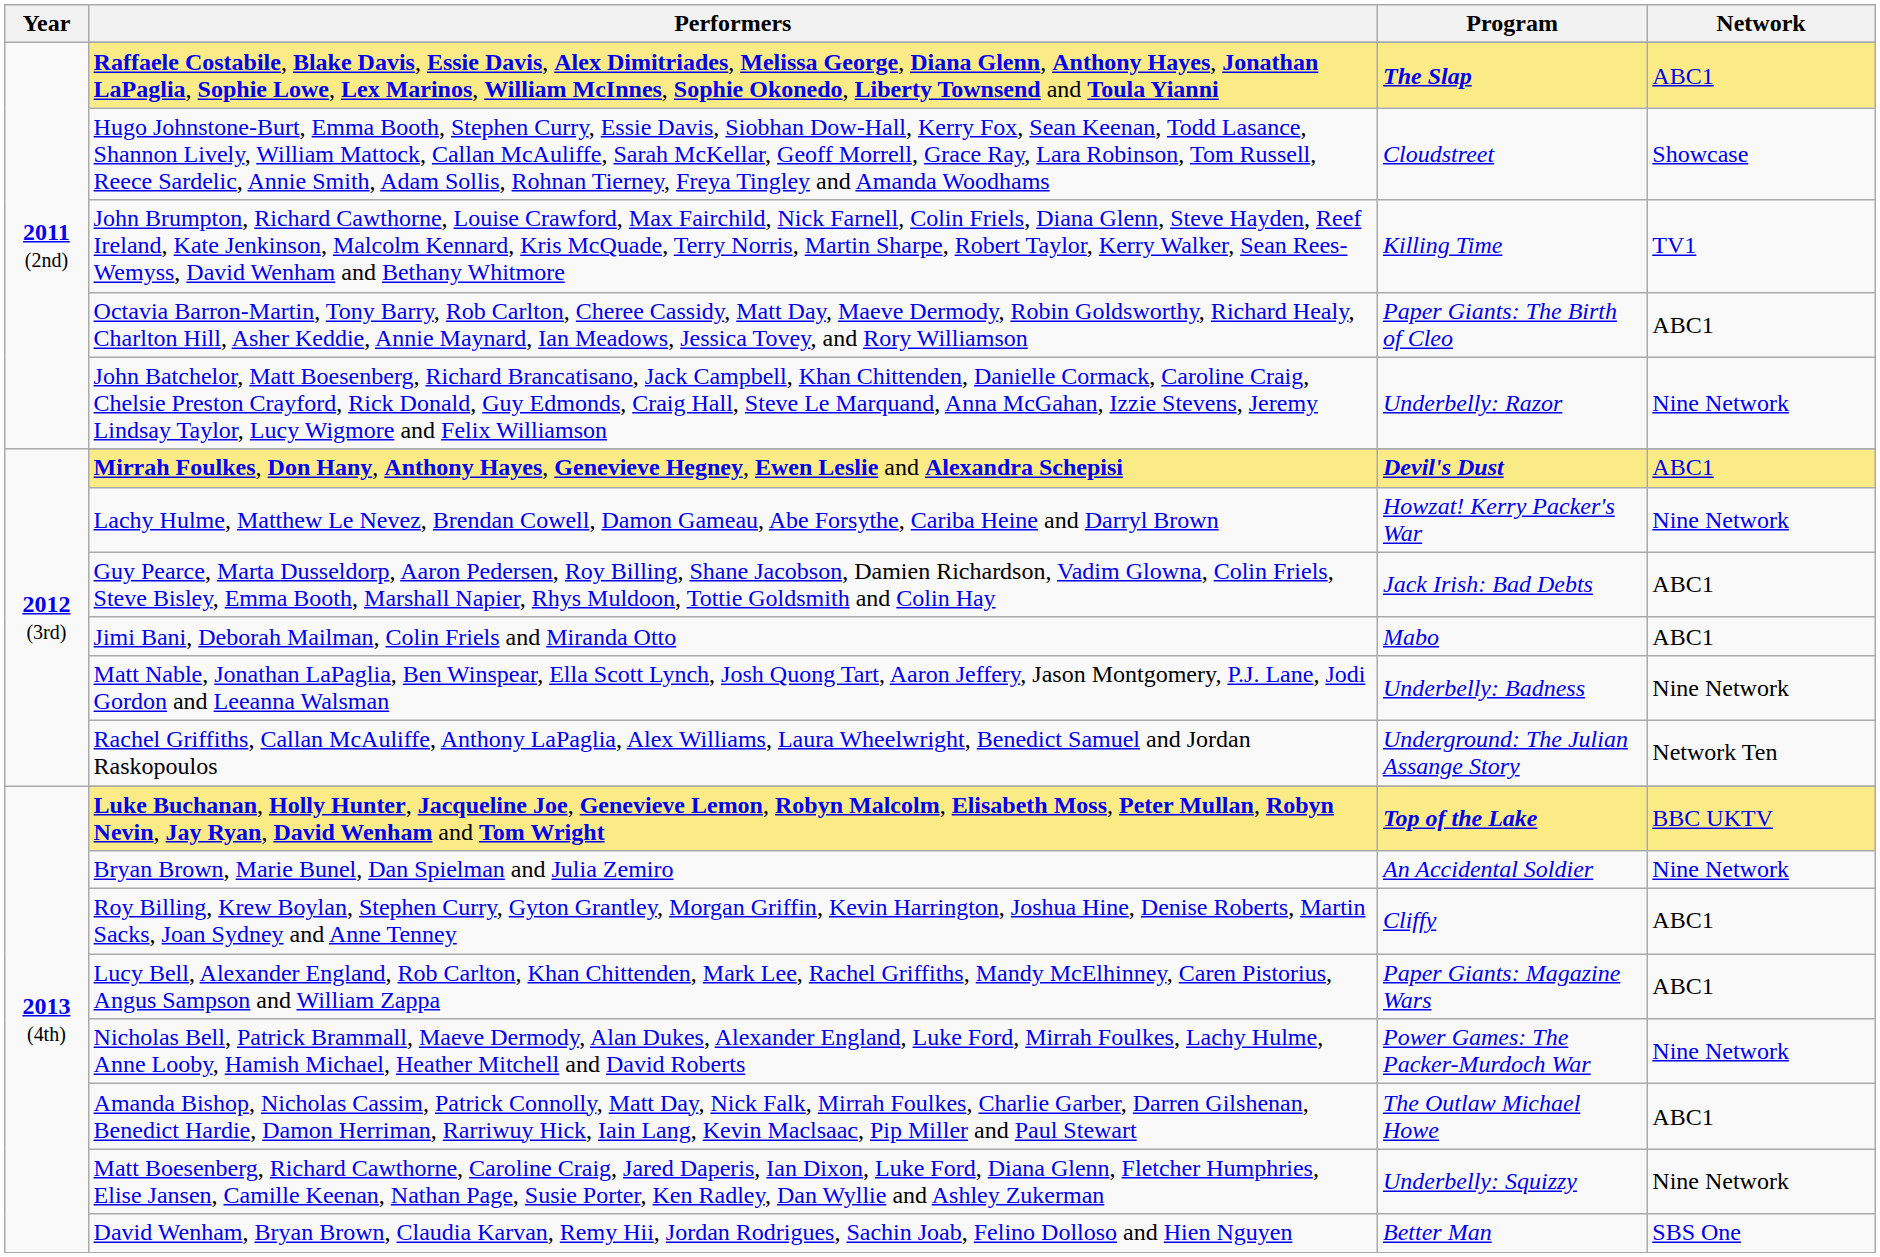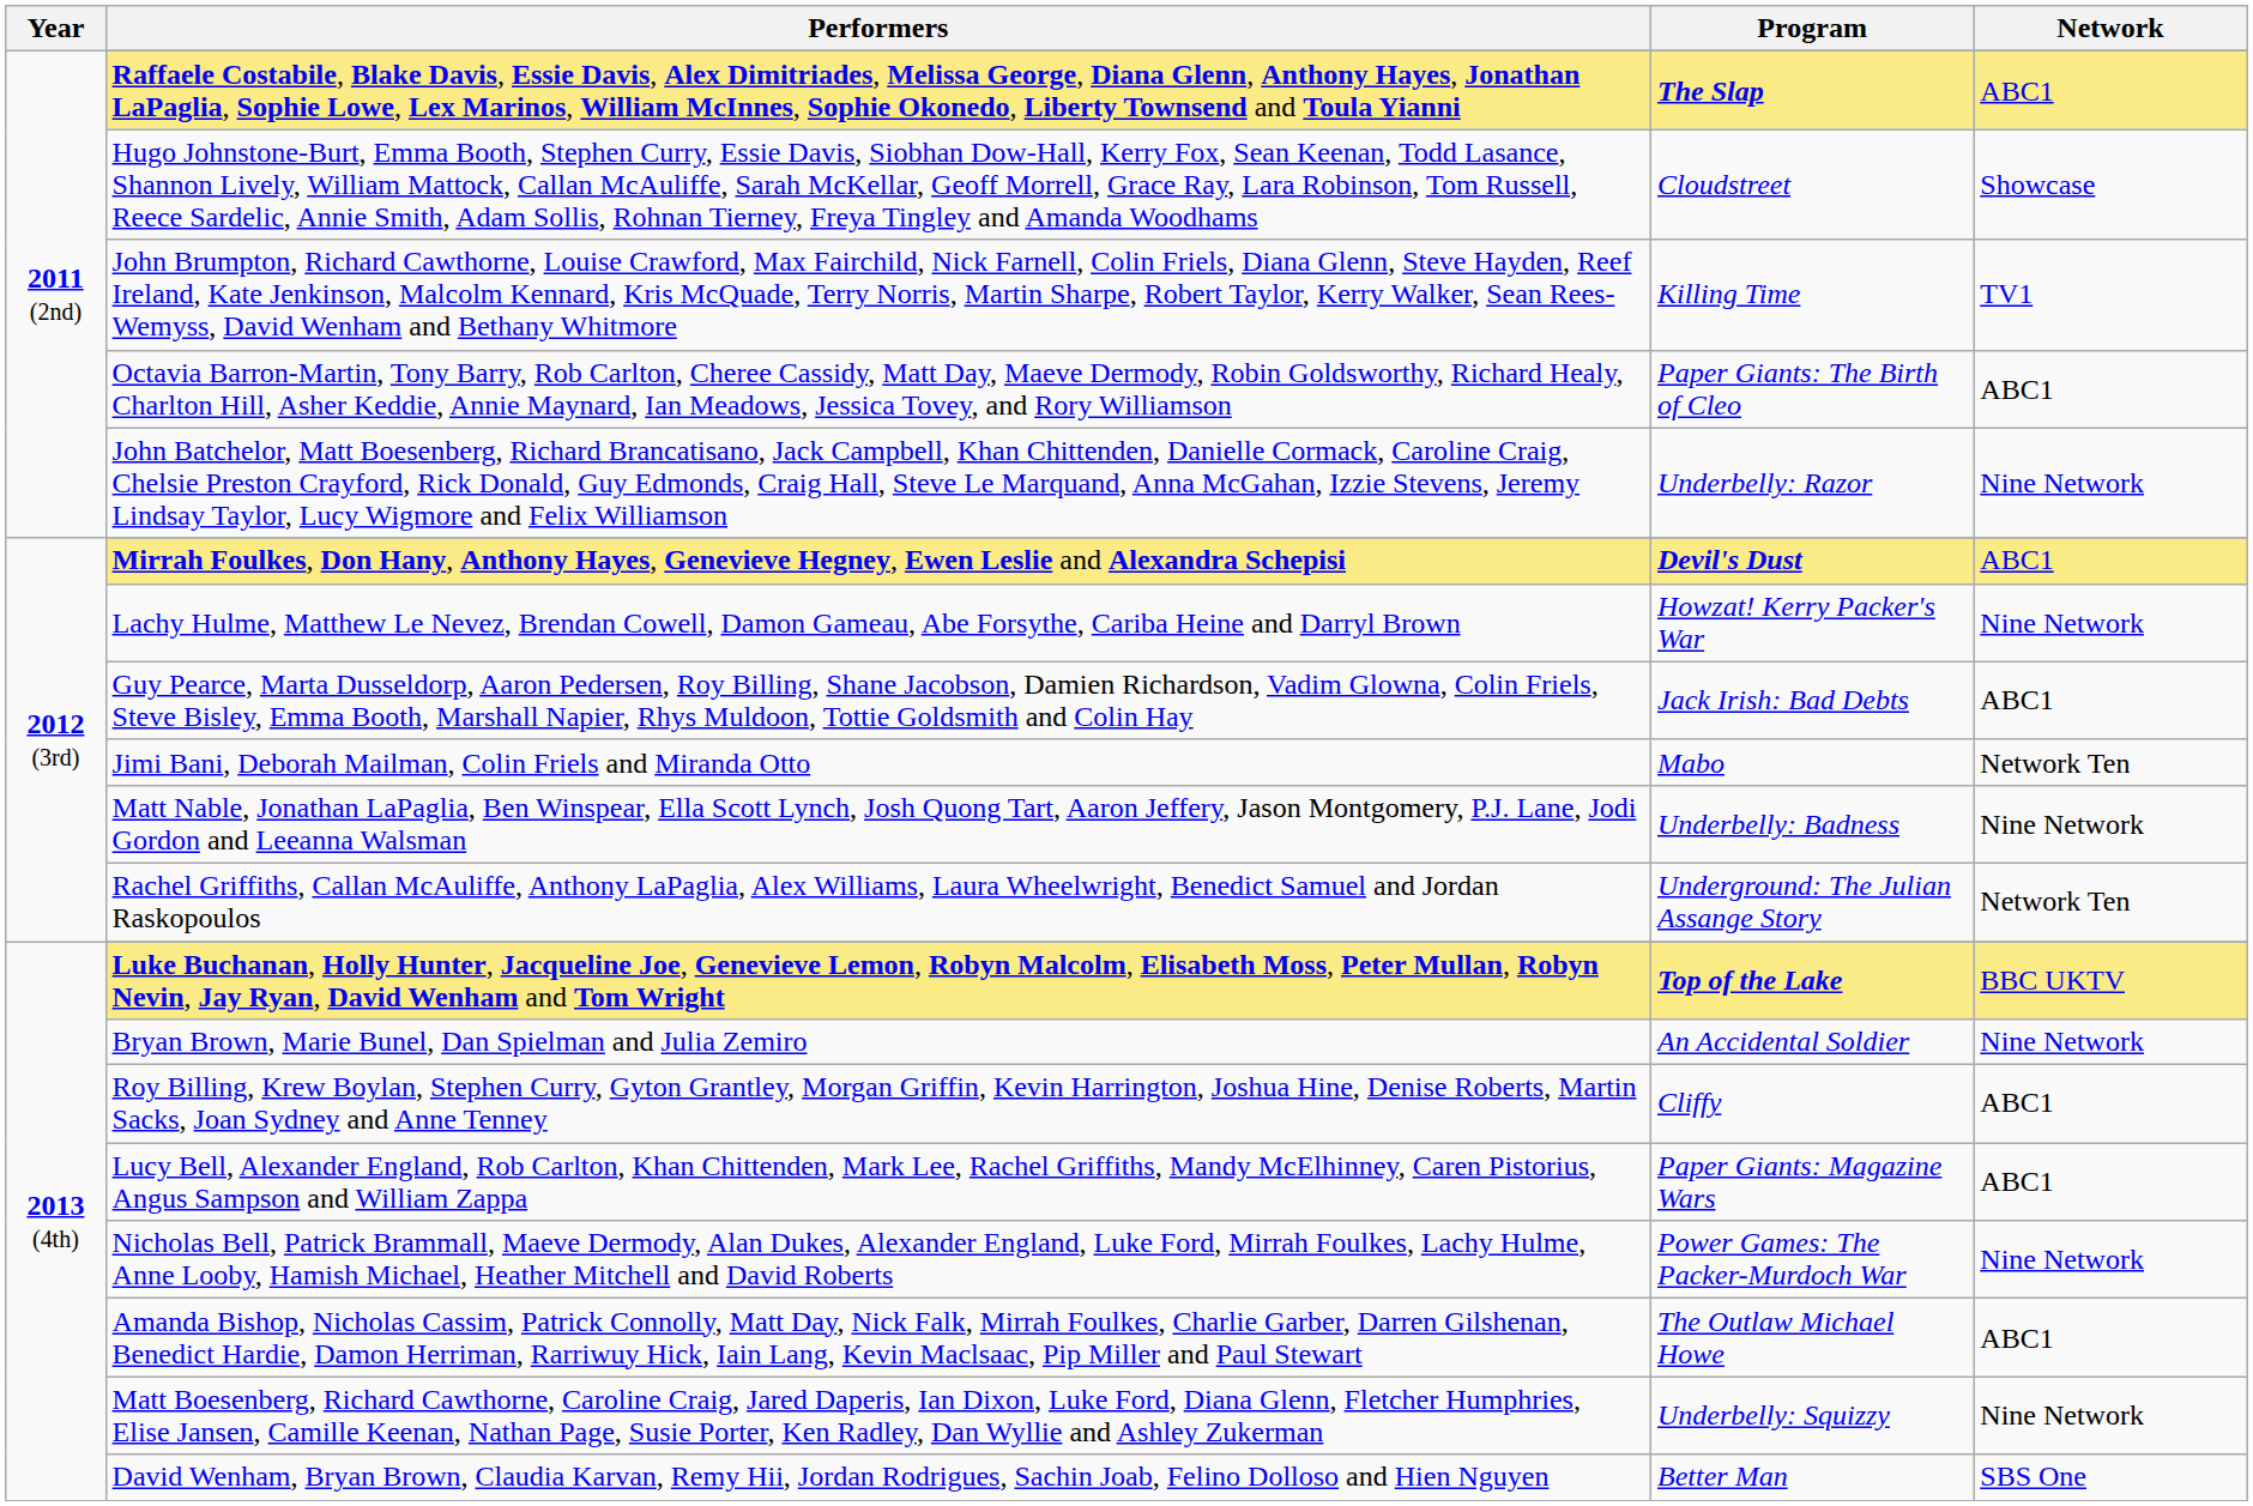 <table class="sortable wikitable">
 <tr>
 <th width="1%">Year</th>
 <th width="30%">Performers</th>
 <th width="5%">Program</th>
 <th width="5%">Network</th>
 </tr>
 <tr>
 <td rowspan=6 style="text-align:center"><strong><a href='#'>2011</a></strong><br><small>(2nd)</small></td>
 </tr>
 <tr style="background:#FAEB86">
 <td><strong><a href='#'>Raffaele Costabile</a></strong>, <strong><a href='#'>Blake Davis</a></strong>, <strong><a href='#'>Essie Davis</a></strong>, <strong><a href='#'>Alex Dimitriades</a></strong>, <strong><a href='#'>Melissa George</a></strong>, <strong><a href='#'>Diana Glenn</a></strong>, <strong><a href='#'>Anthony Hayes</a></strong>, <strong><a href='#'>Jonathan LaPaglia</a></strong>, <strong><a href='#'>Sophie Lowe</a></strong>, <strong><a href='#'>Lex Marinos</a></strong>, <strong><a href='#'>William McInnes</a></strong>, <strong><a href='#'>Sophie Okonedo</a></strong>, <strong><a href='#'>Liberty Townsend</a></strong> and <strong><a href='#'>Toula Yianni</a></strong></td>
 <td><strong><em><a href='#'>The Slap</a></em></strong></td>
 <td><a href='#'>ABC1</a></td>
 </tr>
 <tr>
 <td><a href='#'>Hugo Johnstone-Burt</a>, <a href='#'>Emma Booth</a>, <a href='#'>Stephen Curry</a>, <a href='#'>Essie Davis</a>, <a href='#'>Siobhan Dow-Hall</a>, <a href='#'>Kerry Fox</a>, <a href='#'>Sean Keenan</a>, <a href='#'>Todd Lasance</a>, <a href='#'>Shannon Lively</a>, <a href='#'>William Mattock</a>, <a href='#'>Callan McAuliffe</a>, <a href='#'>Sarah McKellar</a>, <a href='#'>Geoff Morrell</a>, <a href='#'>Grace Ray</a>, <a href='#'>Lara Robinson</a>, <a href='#'>Tom Russell</a>, <a href='#'>Reece Sardelic</a>, <a href='#'>Annie Smith</a>, <a href='#'>Adam Sollis</a>, <a href='#'>Rohnan Tierney</a>, <a href='#'>Freya Tingley</a> and <a href='#'>Amanda Woodhams</a></td>
 <td><em><a href='#'>Cloudstreet</a></em></td>
 <td><a href='#'>Showcase</a></td>
 </tr>
 <tr>
 <td><a href='#'>John Brumpton</a>, <a href='#'>Richard Cawthorne</a>, <a href='#'>Louise Crawford</a>, <a href='#'>Max Fairchild</a>, <a href='#'>Nick Farnell</a>, <a href='#'>Colin Friels</a>, <a href='#'>Diana Glenn</a>, <a href='#'>Steve Hayden</a>, <a href='#'>Reef Ireland</a>, <a href='#'>Kate Jenkinson</a>, <a href='#'>Malcolm Kennard</a>, <a href='#'>Kris McQuade</a>, <a href='#'>Terry Norris</a>, <a href='#'>Martin Sharpe</a>, <a href='#'>Robert Taylor</a>, <a href='#'>Kerry Walker</a>, <a href='#'>Sean Rees-Wemyss</a>, <a href='#'>David Wenham</a> and <a href='#'>Bethany Whitmore</a></td>
 <td><em><a href='#'>Killing Time</a></em></td>
 <td><a href='#'>TV1</a></td>
 </tr>
 <tr>
 <td><a href='#'>Octavia Barron-Martin</a>, <a href='#'>Tony Barry</a>, <a href='#'>Rob Carlton</a>, <a href='#'>Cheree Cassidy</a>, <a href='#'>Matt Day</a>, <a href='#'>Maeve Dermody</a>, <a href='#'>Robin Goldsworthy</a>, <a href='#'>Richard Healy</a>, <a href='#'>Charlton Hill</a>, <a href='#'>Asher Keddie</a>, <a href='#'>Annie Maynard</a>, <a href='#'>Ian Meadows</a>, <a href='#'>Jessica Tovey</a>, and <a href='#'>Rory Williamson</a></td>
 <td><em><a href='#'>Paper Giants: The Birth of Cleo</a></em></td>
 <td>ABC1</td>
 </tr>
 <tr>
 <td><a href='#'>John Batchelor</a>, <a href='#'>Matt Boesenberg</a>, <a href='#'>Richard Brancatisano</a>, <a href='#'>Jack Campbell</a>, <a href='#'>Khan Chittenden</a>, <a href='#'>Danielle Cormack</a>, <a href='#'>Caroline Craig</a>, <a href='#'>Chelsie Preston Crayford</a>, <a href='#'>Rick Donald</a>, <a href='#'>Guy Edmonds</a>, <a href='#'>Craig Hall</a>, <a href='#'>Steve Le Marquand</a>, <a href='#'>Anna McGahan</a>, <a href='#'>Izzie Stevens</a>, <a href='#'>Jeremy Lindsay Taylor</a>, <a href='#'>Lucy Wigmore</a> and <a href='#'>Felix Williamson</a></td>
 <td><em><a href='#'>Underbelly: Razor</a></em></td>
 <td><a href='#'>Nine Network</a></td>
 </tr>
 <tr>
 <td rowspan=7 style="text-align:center"><strong><a href='#'>2012</a></strong><br><small>(3rd)</small></td>
 </tr>
 <tr style="background:#FAEB86">
 <td><strong><a href='#'>Mirrah Foulkes</a></strong>, <strong><a href='#'>Don Hany</a></strong>, <strong><a href='#'>Anthony Hayes</a></strong>, <strong><a href='#'>Genevieve Hegney</a></strong>, <strong><a href='#'>Ewen Leslie</a></strong> and <strong><a href='#'>Alexandra Schepisi</a></strong></td>
 <td><strong><em><a href='#'>Devil's Dust</a></em></strong></td>
 <td><a href='#'>ABC1</a></td>
 </tr>
 <tr>
 <td><a href='#'>Lachy Hulme</a>, <a href='#'>Matthew Le Nevez</a>, <a href='#'>Brendan Cowell</a>, <a href='#'>Damon Gameau</a>, <a href='#'>Abe Forsythe</a>, <a href='#'>Cariba Heine</a> and <a href='#'>Darryl Brown</a></td>
 <td><em><a href='#'>Howzat! Kerry Packer's War</a></em></td>
 <td><a href='#'>Nine Network</a></td>
 </tr>
 <tr>
 <td><a href='#'>Guy Pearce</a>, <a href='#'>Marta Dusseldorp</a>, <a href='#'>Aaron Pedersen</a>, <a href='#'>Roy Billing</a>, <a href='#'>Shane Jacobson</a>, Damien Richardson, <a href='#'>Vadim Glowna</a>, <a href='#'>Colin Friels</a>, <a href='#'>Steve Bisley</a>, <a href='#'>Emma Booth</a>, <a href='#'>Marshall Napier</a>, <a href='#'>Rhys Muldoon</a>, <a href='#'>Tottie Goldsmith</a> and <a href='#'>Colin Hay</a></td>
 <td><em><a href='#'>Jack Irish: Bad Debts</a></em></td>
 <td>ABC1</td>
 </tr>
 <tr>
 <td><a href='#'>Jimi Bani</a>, <a href='#'>Deborah Mailman</a>, <a href='#'>Colin Friels</a> and <a href='#'>Miranda Otto</a></td>
 <td><em><a href='#'>Mabo</a></em></td>
-<td>ABC1</td>
+<td>Network Ten</td>
 </tr>
 <tr>
 <td><a href='#'>Matt Nable</a>, <a href='#'>Jonathan LaPaglia</a>, <a href='#'>Ben Winspear</a>, <a href='#'>Ella Scott Lynch</a>, <a href='#'>Josh Quong Tart</a>, <a href='#'>Aaron Jeffery</a>, Jason Montgomery, <a href='#'>P.J. Lane</a>, <a href='#'>Jodi Gordon</a> and <a href='#'>Leeanna Walsman</a></td>
 <td><em><a href='#'>Underbelly: Badness</a></em></td>
 <td>Nine Network</td>
 </tr>
 <tr>
 <td><a href='#'>Rachel Griffiths</a>, <a href='#'>Callan McAuliffe</a>, <a href='#'>Anthony LaPaglia</a>, <a href='#'>Alex Williams</a>, <a href='#'>Laura Wheelwright</a>, <a href='#'>Benedict Samuel</a> and Jordan Raskopoulos</td>
 <td><em><a href='#'>Underground: The Julian Assange Story</a></em></td>
 <td>Network Ten</td>
 </tr>
 <tr>
 <td rowspan=9 style="text-align:center"><strong><a href='#'>2013</a></strong><br><small>(4th)</small></td>
 </tr>
 <tr style="background:#FAEB86">
 <td><strong><a href='#'>Luke Buchanan</a></strong>, <strong><a href='#'>Holly Hunter</a></strong>, <strong><a href='#'>Jacqueline Joe</a></strong>, <strong><a href='#'>Genevieve Lemon</a></strong>, <strong><a href='#'>Robyn Malcolm</a></strong>, <strong><a href='#'>Elisabeth Moss</a></strong>, <strong><a href='#'>Peter Mullan</a></strong>, <strong><a href='#'>Robyn Nevin</a></strong>, <strong><a href='#'>Jay Ryan</a></strong>, <strong><a href='#'>David Wenham</a></strong> and <strong><a href='#'>Tom Wright</a></strong></td>
 <td><strong><em><a href='#'>Top of the Lake</a></em></strong></td>
 <td><a href='#'>BBC UKTV</a></td>
 </tr>
 <tr>
 <td><a href='#'>Bryan Brown</a>, <a href='#'>Marie Bunel</a>, <a href='#'>Dan Spielman</a> and <a href='#'>Julia Zemiro</a></td>
 <td><em><a href='#'>An Accidental Soldier</a></em></td>
 <td><a href='#'>Nine Network</a></td>
 </tr>
 <tr>
 <td><a href='#'>Roy Billing</a>, <a href='#'>Krew Boylan</a>, <a href='#'>Stephen Curry</a>, <a href='#'>Gyton Grantley</a>, <a href='#'>Morgan Griffin</a>, <a href='#'>Kevin Harrington</a>, <a href='#'>Joshua Hine</a>, <a href='#'>Denise Roberts</a>, <a href='#'>Martin Sacks</a>, <a href='#'>Joan Sydney</a> and <a href='#'>Anne Tenney</a></td>
 <td><em><a href='#'>Cliffy</a></em></td>
 <td>ABC1</td>
 </tr>
 <tr>
 <td><a href='#'>Lucy Bell</a>, <a href='#'>Alexander England</a>, <a href='#'>Rob Carlton</a>, <a href='#'>Khan Chittenden</a>, <a href='#'>Mark Lee</a>, <a href='#'>Rachel Griffiths</a>, <a href='#'>Mandy McElhinney</a>, <a href='#'>Caren Pistorius</a>, <a href='#'>Angus Sampson</a> and <a href='#'>William Zappa</a></td>
 <td><em><a href='#'>Paper Giants: Magazine Wars</a></em></td>
 <td>ABC1</td>
 </tr>
 <tr>
 <td><a href='#'>Nicholas Bell</a>, <a href='#'>Patrick Brammall</a>, <a href='#'>Maeve Dermody</a>, <a href='#'>Alan Dukes</a>, <a href='#'>Alexander England</a>, <a href='#'>Luke Ford</a>, <a href='#'>Mirrah Foulkes</a>, <a href='#'>Lachy Hulme</a>, <a href='#'>Anne Looby</a>, <a href='#'>Hamish Michael</a>, <a href='#'>Heather Mitchell</a> and <a href='#'>David Roberts</a></td>
 <td><em><a href='#'>Power Games: The Packer-Murdoch War</a></em></td>
 <td><a href='#'>Nine Network</a></td>
 </tr>
 <tr>
 <td><a href='#'>Amanda Bishop</a>, <a href='#'>Nicholas Cassim</a>, <a href='#'>Patrick Connolly</a>, <a href='#'>Matt Day</a>, <a href='#'>Nick Falk</a>, <a href='#'>Mirrah Foulkes</a>, <a href='#'>Charlie Garber</a>, <a href='#'>Darren Gilshenan</a>, <a href='#'>Benedict Hardie</a>, <a href='#'>Damon Herriman</a>, <a href='#'>Rarriwuy Hick</a>, <a href='#'>Iain Lang</a>, <a href='#'>Kevin Maclsaac</a>, <a href='#'>Pip Miller</a> and <a href='#'>Paul Stewart</a></td>
 <td><em><a href='#'>The Outlaw Michael Howe</a></em></td>
 <td>ABC1</td>
 </tr>
 <tr>
 <td><a href='#'>Matt Boesenberg</a>, <a href='#'>Richard Cawthorne</a>, <a href='#'>Caroline Craig</a>, <a href='#'>Jared Daperis</a>, <a href='#'>Ian Dixon</a>, <a href='#'>Luke Ford</a>, <a href='#'>Diana Glenn</a>, <a href='#'>Fletcher Humphries</a>, <a href='#'>Elise Jansen</a>, <a href='#'>Camille Keenan</a>, <a href='#'>Nathan Page</a>, <a href='#'>Susie Porter</a>, <a href='#'>Ken Radley</a>, <a href='#'>Dan Wyllie</a> and <a href='#'>Ashley Zukerman</a></td>
 <td><em><a href='#'>Underbelly: Squizzy</a></em></td>
 <td>Nine Network</td>
 </tr>
 <tr>
 <td><a href='#'>David Wenham</a>, <a href='#'>Bryan Brown</a>, <a href='#'>Claudia Karvan</a>, <a href='#'>Remy Hii</a>, <a href='#'>Jordan Rodrigues</a>, <a href='#'>Sachin Joab</a>, <a href='#'>Felino Dolloso</a> and <a href='#'>Hien Nguyen</a></td>
 <td><em><a href='#'>Better Man</a></em></td>
 <td><a href='#'>SBS One</a></td>
 </tr>
 </table>
